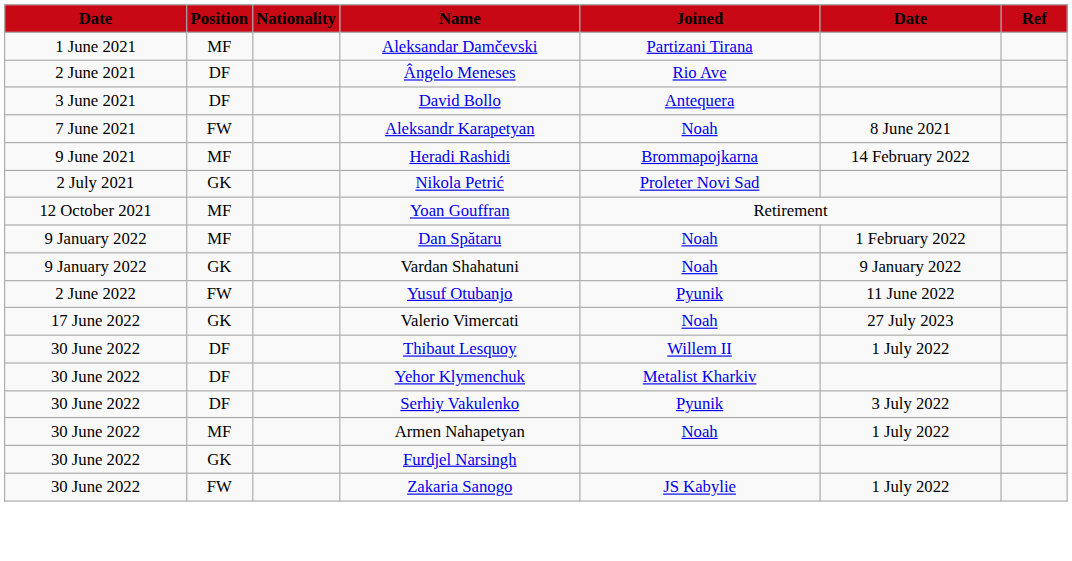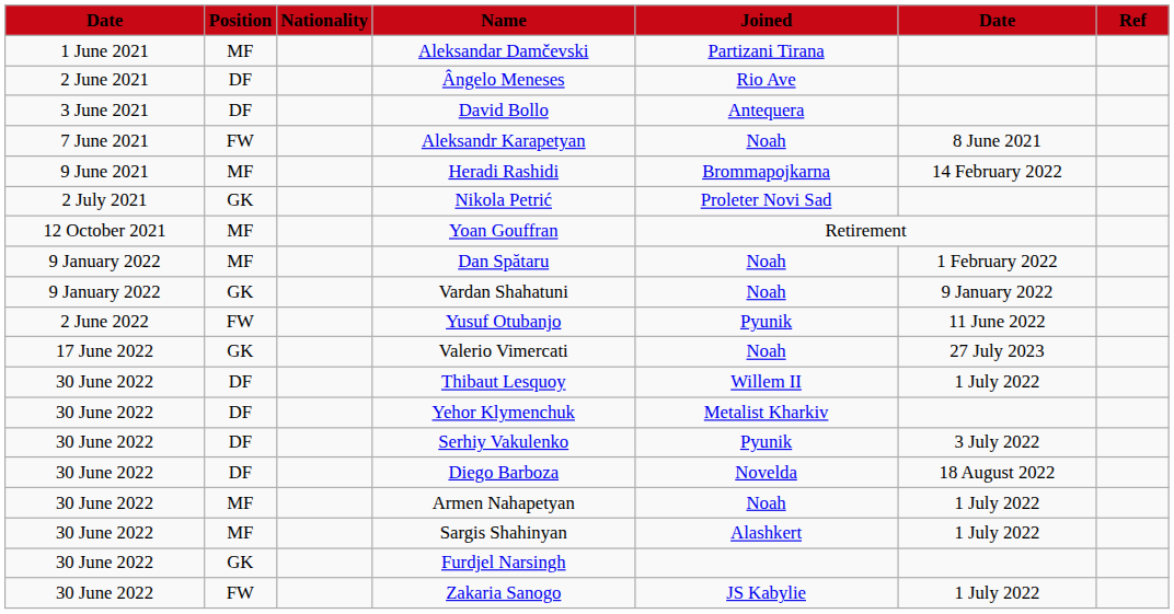 <table class="wikitable"  style="text-align:center; font-size:90%; ">
 <tr>
 <th style="background:#C80815; color:black; width:150px;">Date</th>
 <th style="background:#C80815; color:black; width:50px;">Position</th>
 <th style="background:#C80815; color:black; width:50px;">Nationality</th>
 <th style="background:#C80815; color:black; width:200px;">Name</th>
 <th style="background:#C80815; color:black; width:200px;">Joined</th>
 <th style="background:#C80815; color:black; width:150px;">Date</th>
 <th style="background:#C80815; color:black; width:50px;">Ref</th>
 </tr>
 <tr>
 <td>1 June 2021</td>
 <td>MF</td>
 <td></td>
 <td><a href='#'>Aleksandar Damčevski</a></td>
 <td><a href='#'>Partizani Tirana</a></td>
 <td></td>
 <td></td>
 </tr>
 <tr>
 <td>2 June 2021</td>
 <td>DF</td>
 <td></td>
 <td><a href='#'>Ângelo Meneses</a></td>
 <td><a href='#'>Rio Ave</a></td>
 <td></td>
 <td></td>
 </tr>
 <tr>
 <td>3 June 2021</td>
 <td>DF</td>
 <td></td>
 <td><a href='#'>David Bollo</a></td>
 <td><a href='#'>Antequera</a></td>
 <td></td>
 <td></td>
 </tr>
 <tr>
 <td>7 June 2021</td>
 <td>FW</td>
 <td></td>
 <td><a href='#'>Aleksandr Karapetyan</a></td>
 <td><a href='#'>Noah</a></td>
 <td>8 June 2021</td>
 <td></td>
 </tr>
 <tr>
 <td>9 June 2021</td>
 <td>MF</td>
 <td></td>
 <td><a href='#'>Heradi Rashidi</a></td>
 <td><a href='#'>Brommapojkarna</a></td>
 <td>14 February 2022</td>
 <td></td>
 </tr>
 <tr>
 <td>2 July 2021</td>
 <td>GK</td>
 <td></td>
 <td><a href='#'>Nikola Petrić</a></td>
 <td><a href='#'>Proleter Novi Sad</a></td>
 <td></td>
 <td></td>
 </tr>
 <tr>
 <td>12 October 2021</td>
 <td>MF</td>
 <td></td>
 <td><a href='#'>Yoan Gouffran</a></td>
 <td colspan="2">Retirement</td>
 <td></td>
 </tr>
 <tr>
 <td>9 January 2022</td>
 <td>MF</td>
 <td></td>
 <td><a href='#'>Dan Spătaru</a></td>
 <td><a href='#'>Noah</a></td>
 <td>1 February 2022</td>
 <td></td>
 </tr>
 <tr>
 <td>9 January 2022</td>
 <td>GK</td>
 <td></td>
 <td>Vardan Shahatuni</td>
 <td><a href='#'>Noah</a></td>
 <td>9 January 2022</td>
 <td></td>
 </tr>
 <tr>
 <td>2 June 2022</td>
 <td>FW</td>
 <td></td>
 <td><a href='#'>Yusuf Otubanjo</a></td>
 <td><a href='#'>Pyunik</a></td>
 <td>11 June 2022</td>
 <td></td>
 </tr>
 <tr>
 <td>17 June 2022</td>
 <td>GK</td>
 <td></td>
 <td>Valerio Vimercati</td>
 <td><a href='#'>Noah</a></td>
 <td>27 July 2023</td>
 <td></td>
 </tr>
 <tr>
 <td>30 June 2022</td>
 <td>DF</td>
 <td></td>
 <td><a href='#'>Thibaut Lesquoy</a></td>
 <td><a href='#'>Willem II</a></td>
 <td>1 July 2022</td>
 <td></td>
 </tr>
 <tr>
 <td>30 June 2022</td>
 <td>DF</td>
 <td></td>
 <td><a href='#'>Yehor Klymenchuk</a></td>
 <td><a href='#'>Metalist Kharkiv</a></td>
 <td></td>
 <td></td>
 </tr>
 <tr>
 <td>30 June 2022</td>
 <td>DF</td>
 <td></td>
 <td><a href='#'>Serhiy Vakulenko</a></td>
 <td><a href='#'>Pyunik</a></td>
 <td>3 July 2022</td>
 <td></td>
 </tr>
 <tr>
 <td>30 June 2022</td>
+<td>DF</td>
+<td></td>
+<td><a href='#'>Diego Barboza</a></td>
+<td><a href='#'>Novelda</a></td>
+<td>18 August 2022</td>
+<td></td>
+</tr>
+<tr>
+<td>30 June 2022</td>
 <td>MF</td>
 <td></td>
 <td>Armen Nahapetyan</td>
 <td><a href='#'>Noah</a></td>
+<td>1 July 2022</td>
+<td></td>
+</tr>
+<tr>
+<td>30 June 2022</td>
+<td>MF</td>
+<td></td>
+<td>Sargis Shahinyan</td>
+<td><a href='#'>Alashkert</a></td>
 <td>1 July 2022</td>
 <td></td>
 </tr>
 <tr>
 <td>30 June 2022</td>
 <td>GK</td>
 <td></td>
 <td><a href='#'>Furdjel Narsingh</a></td>
 <td></td>
 <td></td>
 <td></td>
 </tr>
 <tr>
 <td>30 June 2022</td>
 <td>FW</td>
 <td></td>
 <td><a href='#'>Zakaria Sanogo</a></td>
 <td><a href='#'>JS Kabylie</a></td>
 <td>1 July 2022</td>
 <td></td>
 </tr>
 </table>
